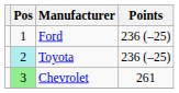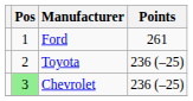 <table class="wikitable" style="font-size: 95%">
 <tr>
 <th></th>
 <th>Pos</th>
 <th>Manufacturer</th>
 <th>Points</th>
 </tr>
 <tr>
 <td align="left"></td>
 <td style="text-align:center;">1</td>
 <td><a href='#'>Ford</a></td>
-<td style="text-align:center;">236 (–25)</td>
+<td style="text-align:center;">261</td>
 </tr>
 <tr>
 <td align="left"></td>
-<td style="background: paleturquoise; text-align:center;">2</td>
+<td style="text-align:center;">2</td>
 <td><a href='#'>Toyota</a></td>
 <td style="text-align:center;">236 (–25)</td>
 </tr>
 <tr>
 <td align="left"></td>
 <td style="background: lightgreen; text-align:center;">3</td>
 <td><a href='#'>Chevrolet</a></td>
-<td style="text-align:center;">261</td>
+<td style="text-align:center;">236 (–25)</td>
 </tr>
 <tr class="sortbottom">
 </tr>
 </table>
